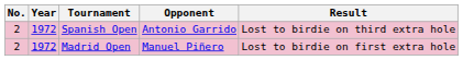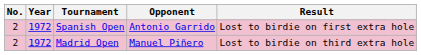 <table class="wikitable" style="font-size:95%;">
 <tr>
 <th>No.</th>
 <th>Year</th>
 <th>Tournament</th>
 <th>Opponent</th>
 <th>Result</th>
 </tr>
 <tr style="background:#F2C1D1;">
 <td align=center>2</td>
 <td><a href='#'>1972</a></td>
 <td><a href='#'>Spanish Open</a></td>
 <td> <a href='#'>Antonio Garrido</a></td>
-<td>Lost to birdie on third extra hole</td>
+<td>Lost to birdie on first extra hole</td>
 </tr>
 <tr style="background:#F2C1D1;">
 <td align=center>2</td>
 <td><a href='#'>1972</a></td>
 <td><a href='#'>Madrid Open</a></td>
 <td> <a href='#'>Manuel Piñero</a></td>
-<td>Lost to birdie on first extra hole</td>
+<td>Lost to birdie on third extra hole</td>
 </tr>
 </table>
